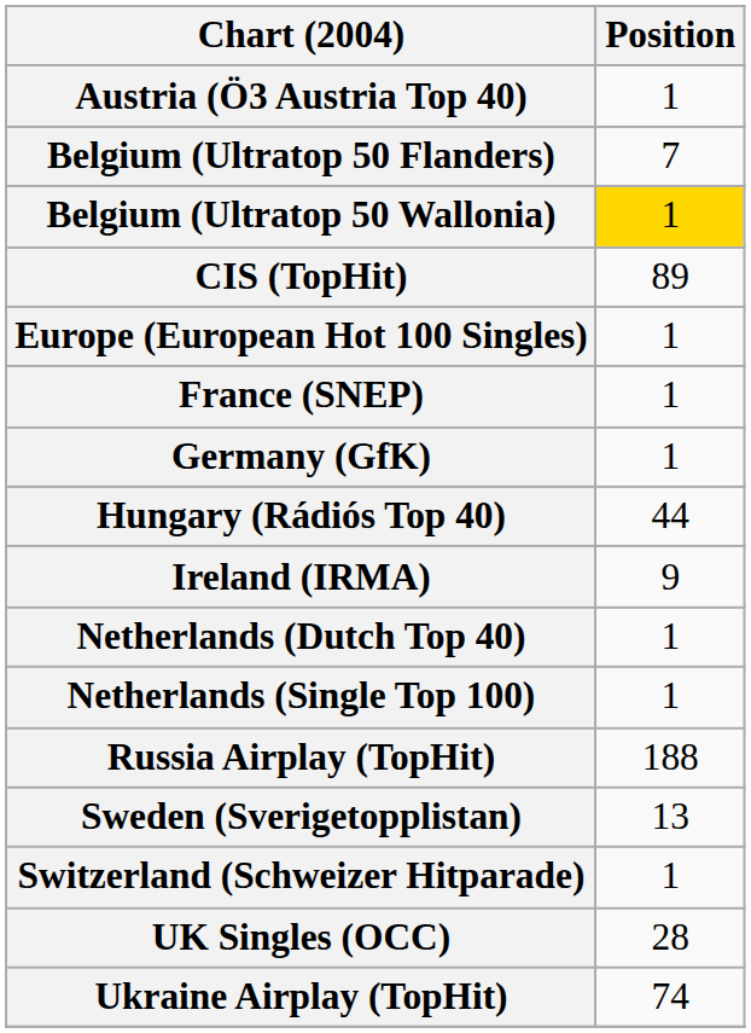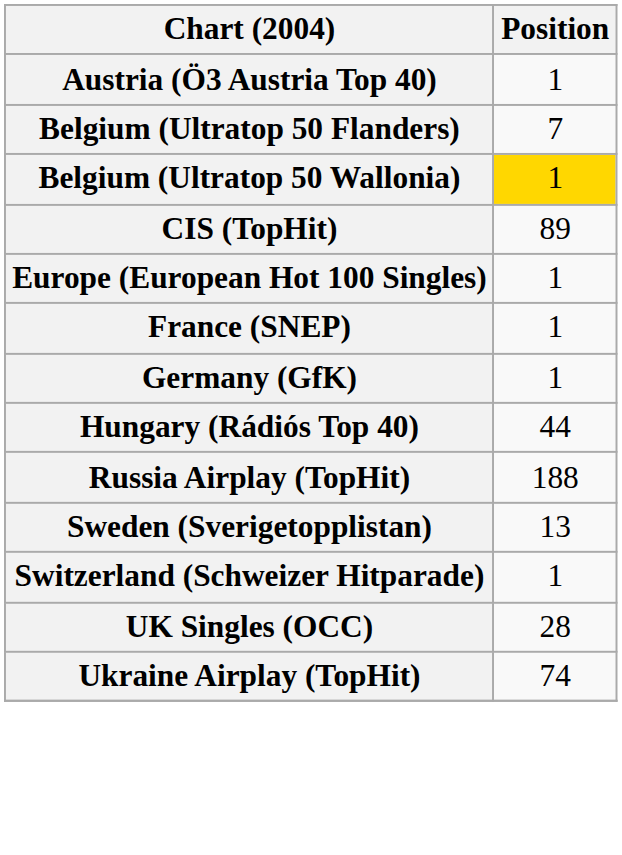 <table class="wikitable sortable plainrowheaders" style="text-align:center">
 <tr>
 <th scope="col">Chart (2004)</th>
 <th scope="col">Position</th>
 </tr>
 <tr>
 <th scope="row">Austria (Ö3 Austria Top 40)</th>
 <td>1</td>
 </tr>
 <tr>
 <th scope="row">Belgium (Ultratop 50 Flanders)</th>
 <td>7</td>
 </tr>
 <tr>
 <th scope="row">Belgium (Ultratop 50 Wallonia)</th>
 <td style="background: gold;">1</td>
 </tr>
 <tr>
 <th scope="row">CIS (TopHit)<br><em></em></th>
 <td>89</td>
 </tr>
 <tr>
 <th scope="row">Europe (European Hot 100 Singles)</th>
 <td>1</td>
 </tr>
 <tr>
 <th scope="row">France (SNEP)</th>
 <td>1</td>
 </tr>
 <tr>
 <th scope="row">Germany (GfK)</th>
 <td>1</td>
 </tr>
 <tr>
 <th scope="row">Hungary (Rádiós Top 40)</th>
 <td>44</td>
 </tr>
 <tr>
-<th scope="row">Ireland (IRMA)</th>
-<td>9</td>
-</tr>
-<tr>
-<th scope="row">Netherlands (Dutch Top 40)</th>
-<td>1</td>
-</tr>
-<tr>
-<th scope="row">Netherlands (Single Top 100)</th>
-<td>1</td>
-</tr>
-<tr>
 <th scope="row">Russia Airplay (TopHit)<br><em></em></th>
 <td>188</td>
 </tr>
 <tr>
 <th scope="row">Sweden (Sverigetopplistan)</th>
 <td>13</td>
 </tr>
 <tr>
 <th scope="row">Switzerland (Schweizer Hitparade)</th>
 <td>1</td>
 </tr>
 <tr>
 <th scope="row">UK Singles (OCC)</th>
 <td>28</td>
 </tr>
 <tr>
 <th scope="row">Ukraine Airplay (TopHit)<br><em></em></th>
 <td>74</td>
 </tr>
 <tr>
 </tr>
 </table>
